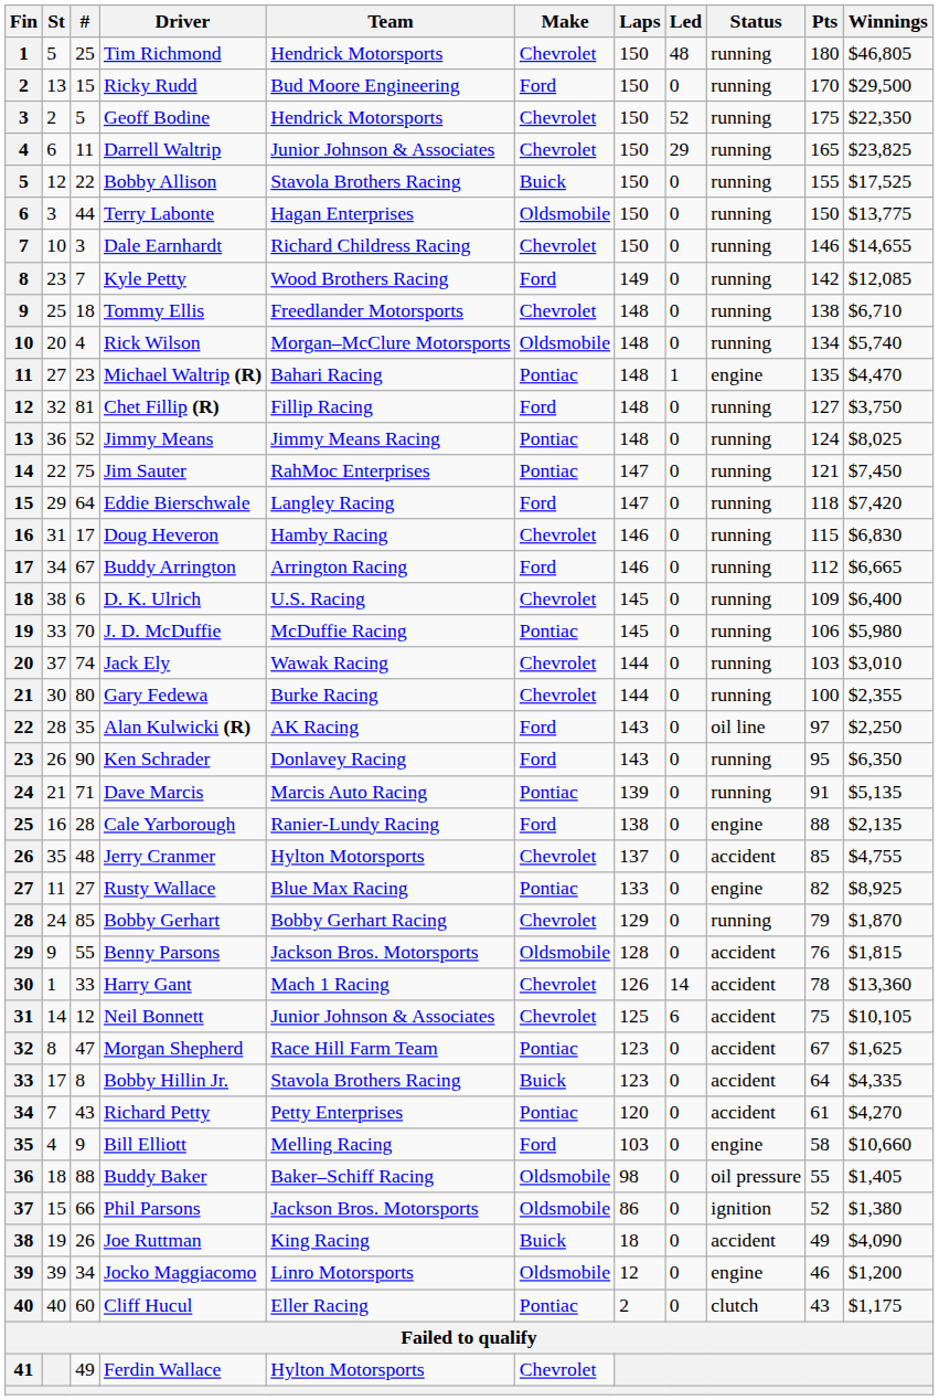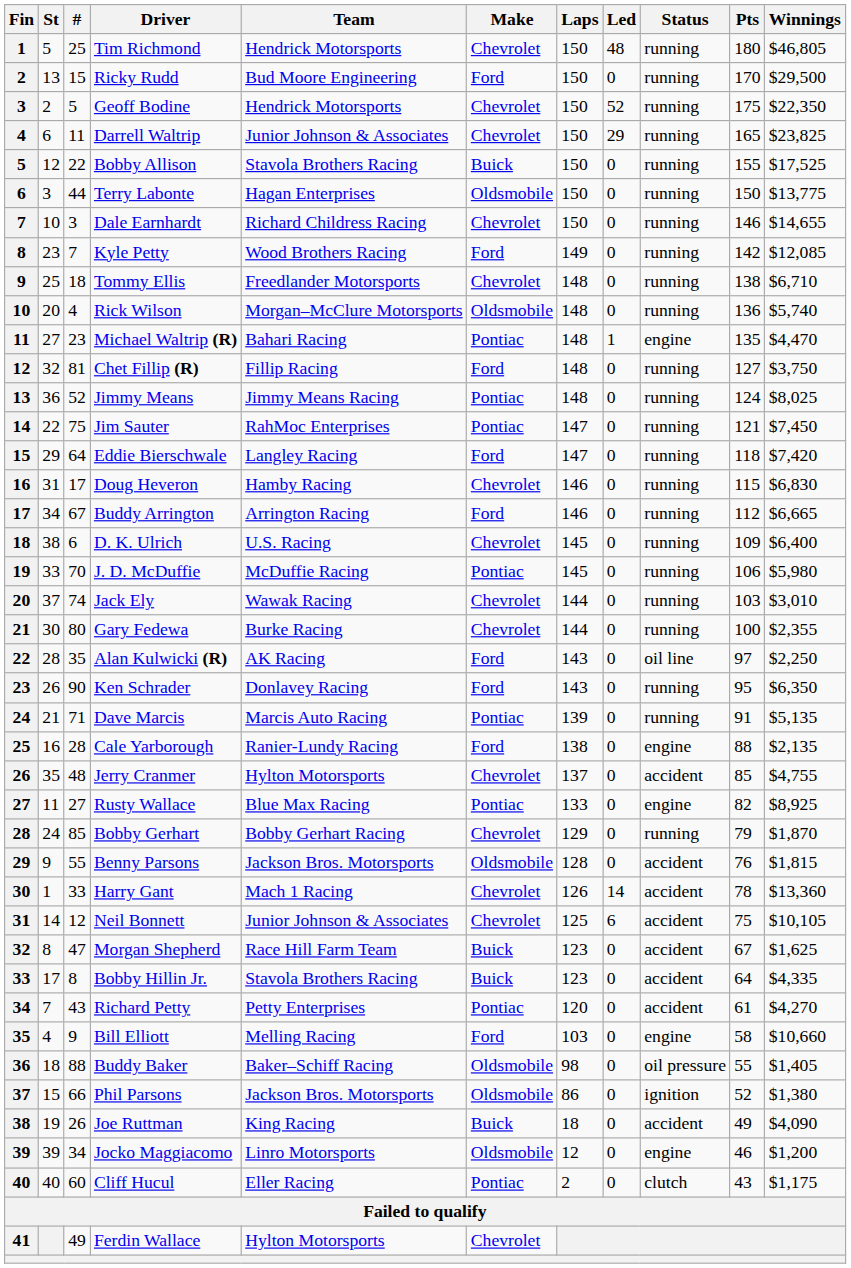 <table class="wikitable" style="font-size:95%">
 <tr>
 <th>Fin</th>
 <th>St</th>
 <th>#</th>
 <th>Driver</th>
 <th>Team</th>
 <th>Make</th>
 <th>Laps</th>
 <th>Led</th>
 <th>Status</th>
 <th>Pts</th>
 <th>Winnings</th>
 </tr>
 <tr>
 <th>1</th>
 <td>5</td>
 <td>25</td>
 <td><a href='#'>Tim Richmond</a></td>
 <td><a href='#'>Hendrick Motorsports</a></td>
 <td><a href='#'>Chevrolet</a></td>
 <td>150</td>
 <td>48</td>
 <td>running</td>
 <td>180</td>
 <td>$46,805</td>
 </tr>
 <tr>
 <th>2</th>
 <td>13</td>
 <td>15</td>
 <td><a href='#'>Ricky Rudd</a></td>
 <td><a href='#'>Bud Moore Engineering</a></td>
 <td><a href='#'>Ford</a></td>
 <td>150</td>
 <td>0</td>
 <td>running</td>
 <td>170</td>
 <td>$29,500</td>
 </tr>
 <tr>
 <th>3</th>
 <td>2</td>
 <td>5</td>
 <td><a href='#'>Geoff Bodine</a></td>
 <td><a href='#'>Hendrick Motorsports</a></td>
 <td><a href='#'>Chevrolet</a></td>
 <td>150</td>
 <td>52</td>
 <td>running</td>
 <td>175</td>
 <td>$22,350</td>
 </tr>
 <tr>
 <th>4</th>
 <td>6</td>
 <td>11</td>
 <td><a href='#'>Darrell Waltrip</a></td>
 <td><a href='#'>Junior Johnson & Associates</a></td>
 <td><a href='#'>Chevrolet</a></td>
 <td>150</td>
 <td>29</td>
 <td>running</td>
 <td>165</td>
 <td>$23,825</td>
 </tr>
 <tr>
 <th>5</th>
 <td>12</td>
 <td>22</td>
 <td><a href='#'>Bobby Allison</a></td>
 <td><a href='#'>Stavola Brothers Racing</a></td>
 <td><a href='#'>Buick</a></td>
 <td>150</td>
 <td>0</td>
 <td>running</td>
 <td>155</td>
 <td>$17,525</td>
 </tr>
 <tr>
 <th>6</th>
 <td>3</td>
 <td>44</td>
 <td><a href='#'>Terry Labonte</a></td>
 <td><a href='#'>Hagan Enterprises</a></td>
 <td><a href='#'>Oldsmobile</a></td>
 <td>150</td>
 <td>0</td>
 <td>running</td>
 <td>150</td>
 <td>$13,775</td>
 </tr>
 <tr>
 <th>7</th>
 <td>10</td>
 <td>3</td>
 <td><a href='#'>Dale Earnhardt</a></td>
 <td><a href='#'>Richard Childress Racing</a></td>
 <td><a href='#'>Chevrolet</a></td>
 <td>150</td>
 <td>0</td>
 <td>running</td>
 <td>146</td>
 <td>$14,655</td>
 </tr>
 <tr>
 <th>8</th>
 <td>23</td>
 <td>7</td>
 <td><a href='#'>Kyle Petty</a></td>
 <td><a href='#'>Wood Brothers Racing</a></td>
 <td><a href='#'>Ford</a></td>
 <td>149</td>
 <td>0</td>
 <td>running</td>
 <td>142</td>
 <td>$12,085</td>
 </tr>
 <tr>
 <th>9</th>
 <td>25</td>
 <td>18</td>
 <td><a href='#'>Tommy Ellis</a></td>
 <td><a href='#'>Freedlander Motorsports</a></td>
 <td><a href='#'>Chevrolet</a></td>
 <td>148</td>
 <td>0</td>
 <td>running</td>
 <td>138</td>
 <td>$6,710</td>
 </tr>
 <tr>
 <th>10</th>
 <td>20</td>
 <td>4</td>
 <td><a href='#'>Rick Wilson</a></td>
 <td><a href='#'>Morgan–McClure Motorsports</a></td>
 <td><a href='#'>Oldsmobile</a></td>
 <td>148</td>
 <td>0</td>
 <td>running</td>
-<td>134</td>
+<td>136</td>
 <td>$5,740</td>
 </tr>
 <tr>
 <th>11</th>
 <td>27</td>
 <td>23</td>
 <td><a href='#'>Michael Waltrip</a> <strong>(R)</strong></td>
 <td><a href='#'>Bahari Racing</a></td>
 <td><a href='#'>Pontiac</a></td>
 <td>148</td>
 <td>1</td>
 <td>engine</td>
 <td>135</td>
 <td>$4,470</td>
 </tr>
 <tr>
 <th>12</th>
 <td>32</td>
 <td>81</td>
 <td><a href='#'>Chet Fillip</a> <strong>(R)</strong></td>
 <td><a href='#'>Fillip Racing</a></td>
 <td><a href='#'>Ford</a></td>
 <td>148</td>
 <td>0</td>
 <td>running</td>
 <td>127</td>
 <td>$3,750</td>
 </tr>
 <tr>
 <th>13</th>
 <td>36</td>
 <td>52</td>
 <td><a href='#'>Jimmy Means</a></td>
 <td><a href='#'>Jimmy Means Racing</a></td>
 <td><a href='#'>Pontiac</a></td>
 <td>148</td>
 <td>0</td>
 <td>running</td>
 <td>124</td>
 <td>$8,025</td>
 </tr>
 <tr>
 <th>14</th>
 <td>22</td>
 <td>75</td>
 <td><a href='#'>Jim Sauter</a></td>
 <td><a href='#'>RahMoc Enterprises</a></td>
 <td><a href='#'>Pontiac</a></td>
 <td>147</td>
 <td>0</td>
 <td>running</td>
 <td>121</td>
 <td>$7,450</td>
 </tr>
 <tr>
 <th>15</th>
 <td>29</td>
 <td>64</td>
 <td><a href='#'>Eddie Bierschwale</a></td>
 <td><a href='#'>Langley Racing</a></td>
 <td><a href='#'>Ford</a></td>
 <td>147</td>
 <td>0</td>
 <td>running</td>
 <td>118</td>
 <td>$7,420</td>
 </tr>
 <tr>
 <th>16</th>
 <td>31</td>
 <td>17</td>
 <td><a href='#'>Doug Heveron</a></td>
 <td><a href='#'>Hamby Racing</a></td>
 <td><a href='#'>Chevrolet</a></td>
 <td>146</td>
 <td>0</td>
 <td>running</td>
 <td>115</td>
 <td>$6,830</td>
 </tr>
 <tr>
 <th>17</th>
 <td>34</td>
 <td>67</td>
 <td><a href='#'>Buddy Arrington</a></td>
 <td><a href='#'>Arrington Racing</a></td>
 <td><a href='#'>Ford</a></td>
 <td>146</td>
 <td>0</td>
 <td>running</td>
 <td>112</td>
 <td>$6,665</td>
 </tr>
 <tr>
 <th>18</th>
 <td>38</td>
 <td>6</td>
 <td><a href='#'>D. K. Ulrich</a></td>
 <td><a href='#'>U.S. Racing</a></td>
 <td><a href='#'>Chevrolet</a></td>
 <td>145</td>
 <td>0</td>
 <td>running</td>
 <td>109</td>
 <td>$6,400</td>
 </tr>
 <tr>
 <th>19</th>
 <td>33</td>
 <td>70</td>
 <td><a href='#'>J. D. McDuffie</a></td>
 <td><a href='#'>McDuffie Racing</a></td>
 <td><a href='#'>Pontiac</a></td>
 <td>145</td>
 <td>0</td>
 <td>running</td>
 <td>106</td>
 <td>$5,980</td>
 </tr>
 <tr>
 <th>20</th>
 <td>37</td>
 <td>74</td>
 <td><a href='#'>Jack Ely</a></td>
 <td><a href='#'>Wawak Racing</a></td>
 <td><a href='#'>Chevrolet</a></td>
 <td>144</td>
 <td>0</td>
 <td>running</td>
 <td>103</td>
 <td>$3,010</td>
 </tr>
 <tr>
 <th>21</th>
 <td>30</td>
 <td>80</td>
 <td><a href='#'>Gary Fedewa</a></td>
 <td><a href='#'>Burke Racing</a></td>
 <td><a href='#'>Chevrolet</a></td>
 <td>144</td>
 <td>0</td>
 <td>running</td>
 <td>100</td>
 <td>$2,355</td>
 </tr>
 <tr>
 <th>22</th>
 <td>28</td>
 <td>35</td>
 <td><a href='#'>Alan Kulwicki</a> <strong>(R)</strong></td>
 <td><a href='#'>AK Racing</a></td>
 <td><a href='#'>Ford</a></td>
 <td>143</td>
 <td>0</td>
 <td>oil line</td>
 <td>97</td>
 <td>$2,250</td>
 </tr>
 <tr>
 <th>23</th>
 <td>26</td>
 <td>90</td>
 <td><a href='#'>Ken Schrader</a></td>
 <td><a href='#'>Donlavey Racing</a></td>
 <td><a href='#'>Ford</a></td>
 <td>143</td>
 <td>0</td>
 <td>running</td>
 <td>95</td>
 <td>$6,350</td>
 </tr>
 <tr>
 <th>24</th>
 <td>21</td>
 <td>71</td>
 <td><a href='#'>Dave Marcis</a></td>
 <td><a href='#'>Marcis Auto Racing</a></td>
 <td><a href='#'>Pontiac</a></td>
 <td>139</td>
 <td>0</td>
 <td>running</td>
 <td>91</td>
 <td>$5,135</td>
 </tr>
 <tr>
 <th>25</th>
 <td>16</td>
 <td>28</td>
 <td><a href='#'>Cale Yarborough</a></td>
 <td><a href='#'>Ranier-Lundy Racing</a></td>
 <td><a href='#'>Ford</a></td>
 <td>138</td>
 <td>0</td>
 <td>engine</td>
 <td>88</td>
 <td>$2,135</td>
 </tr>
 <tr>
 <th>26</th>
 <td>35</td>
 <td>48</td>
 <td><a href='#'>Jerry Cranmer</a></td>
 <td><a href='#'>Hylton Motorsports</a></td>
 <td><a href='#'>Chevrolet</a></td>
 <td>137</td>
 <td>0</td>
 <td>accident</td>
 <td>85</td>
 <td>$4,755</td>
 </tr>
 <tr>
 <th>27</th>
 <td>11</td>
 <td>27</td>
 <td><a href='#'>Rusty Wallace</a></td>
 <td><a href='#'>Blue Max Racing</a></td>
 <td><a href='#'>Pontiac</a></td>
 <td>133</td>
 <td>0</td>
 <td>engine</td>
 <td>82</td>
 <td>$8,925</td>
 </tr>
 <tr>
 <th>28</th>
 <td>24</td>
 <td>85</td>
 <td><a href='#'>Bobby Gerhart</a></td>
 <td><a href='#'>Bobby Gerhart Racing</a></td>
 <td><a href='#'>Chevrolet</a></td>
 <td>129</td>
 <td>0</td>
 <td>running</td>
 <td>79</td>
 <td>$1,870</td>
 </tr>
 <tr>
 <th>29</th>
 <td>9</td>
 <td>55</td>
 <td><a href='#'>Benny Parsons</a></td>
 <td><a href='#'>Jackson Bros. Motorsports</a></td>
 <td><a href='#'>Oldsmobile</a></td>
 <td>128</td>
 <td>0</td>
 <td>accident</td>
 <td>76</td>
 <td>$1,815</td>
 </tr>
 <tr>
 <th>30</th>
 <td>1</td>
 <td>33</td>
 <td><a href='#'>Harry Gant</a></td>
 <td><a href='#'>Mach 1 Racing</a></td>
 <td><a href='#'>Chevrolet</a></td>
 <td>126</td>
 <td>14</td>
 <td>accident</td>
 <td>78</td>
 <td>$13,360</td>
 </tr>
 <tr>
 <th>31</th>
 <td>14</td>
 <td>12</td>
 <td><a href='#'>Neil Bonnett</a></td>
 <td><a href='#'>Junior Johnson & Associates</a></td>
 <td><a href='#'>Chevrolet</a></td>
 <td>125</td>
 <td>6</td>
 <td>accident</td>
 <td>75</td>
 <td>$10,105</td>
 </tr>
 <tr>
 <th>32</th>
 <td>8</td>
 <td>47</td>
 <td><a href='#'>Morgan Shepherd</a></td>
 <td><a href='#'>Race Hill Farm Team</a></td>
-<td><a href='#'>Pontiac</a></td>
+<td><a href='#'>Buick</a></td>
 <td>123</td>
 <td>0</td>
 <td>accident</td>
 <td>67</td>
 <td>$1,625</td>
 </tr>
 <tr>
 <th>33</th>
 <td>17</td>
 <td>8</td>
 <td><a href='#'>Bobby Hillin Jr.</a></td>
 <td><a href='#'>Stavola Brothers Racing</a></td>
 <td><a href='#'>Buick</a></td>
 <td>123</td>
 <td>0</td>
 <td>accident</td>
 <td>64</td>
 <td>$4,335</td>
 </tr>
 <tr>
 <th>34</th>
 <td>7</td>
 <td>43</td>
 <td><a href='#'>Richard Petty</a></td>
 <td><a href='#'>Petty Enterprises</a></td>
 <td><a href='#'>Pontiac</a></td>
 <td>120</td>
 <td>0</td>
 <td>accident</td>
 <td>61</td>
 <td>$4,270</td>
 </tr>
 <tr>
 <th>35</th>
 <td>4</td>
 <td>9</td>
 <td><a href='#'>Bill Elliott</a></td>
 <td><a href='#'>Melling Racing</a></td>
 <td><a href='#'>Ford</a></td>
 <td>103</td>
 <td>0</td>
 <td>engine</td>
 <td>58</td>
 <td>$10,660</td>
 </tr>
 <tr>
 <th>36</th>
 <td>18</td>
 <td>88</td>
 <td><a href='#'>Buddy Baker</a></td>
 <td><a href='#'>Baker–Schiff Racing</a></td>
 <td><a href='#'>Oldsmobile</a></td>
 <td>98</td>
 <td>0</td>
 <td>oil pressure</td>
 <td>55</td>
 <td>$1,405</td>
 </tr>
 <tr>
 <th>37</th>
 <td>15</td>
 <td>66</td>
 <td><a href='#'>Phil Parsons</a></td>
 <td><a href='#'>Jackson Bros. Motorsports</a></td>
 <td><a href='#'>Oldsmobile</a></td>
 <td>86</td>
 <td>0</td>
 <td>ignition</td>
 <td>52</td>
 <td>$1,380</td>
 </tr>
 <tr>
 <th>38</th>
 <td>19</td>
 <td>26</td>
 <td><a href='#'>Joe Ruttman</a></td>
 <td><a href='#'>King Racing</a></td>
 <td><a href='#'>Buick</a></td>
 <td>18</td>
 <td>0</td>
 <td>accident</td>
 <td>49</td>
 <td>$4,090</td>
 </tr>
 <tr>
 <th>39</th>
 <td>39</td>
 <td>34</td>
 <td><a href='#'>Jocko Maggiacomo</a></td>
 <td><a href='#'>Linro Motorsports</a></td>
 <td><a href='#'>Oldsmobile</a></td>
 <td>12</td>
 <td>0</td>
 <td>engine</td>
 <td>46</td>
 <td>$1,200</td>
 </tr>
 <tr>
 <th>40</th>
 <td>40</td>
 <td>60</td>
 <td><a href='#'>Cliff Hucul</a></td>
 <td><a href='#'>Eller Racing</a></td>
 <td><a href='#'>Pontiac</a></td>
 <td>2</td>
 <td>0</td>
 <td>clutch</td>
 <td>43</td>
 <td>$1,175</td>
 </tr>
 <tr>
 <th colspan="11">Failed to qualify</th>
 </tr>
 <tr>
 <th>41</th>
 <th></th>
 <td>49</td>
 <td><a href='#'>Ferdin Wallace</a></td>
 <td><a href='#'>Hylton Motorsports</a></td>
 <td><a href='#'>Chevrolet</a></td>
 <th colspan="5"></th>
 </tr>
 <tr>
 <th colspan="11"></th>
 </tr>
 </table>
